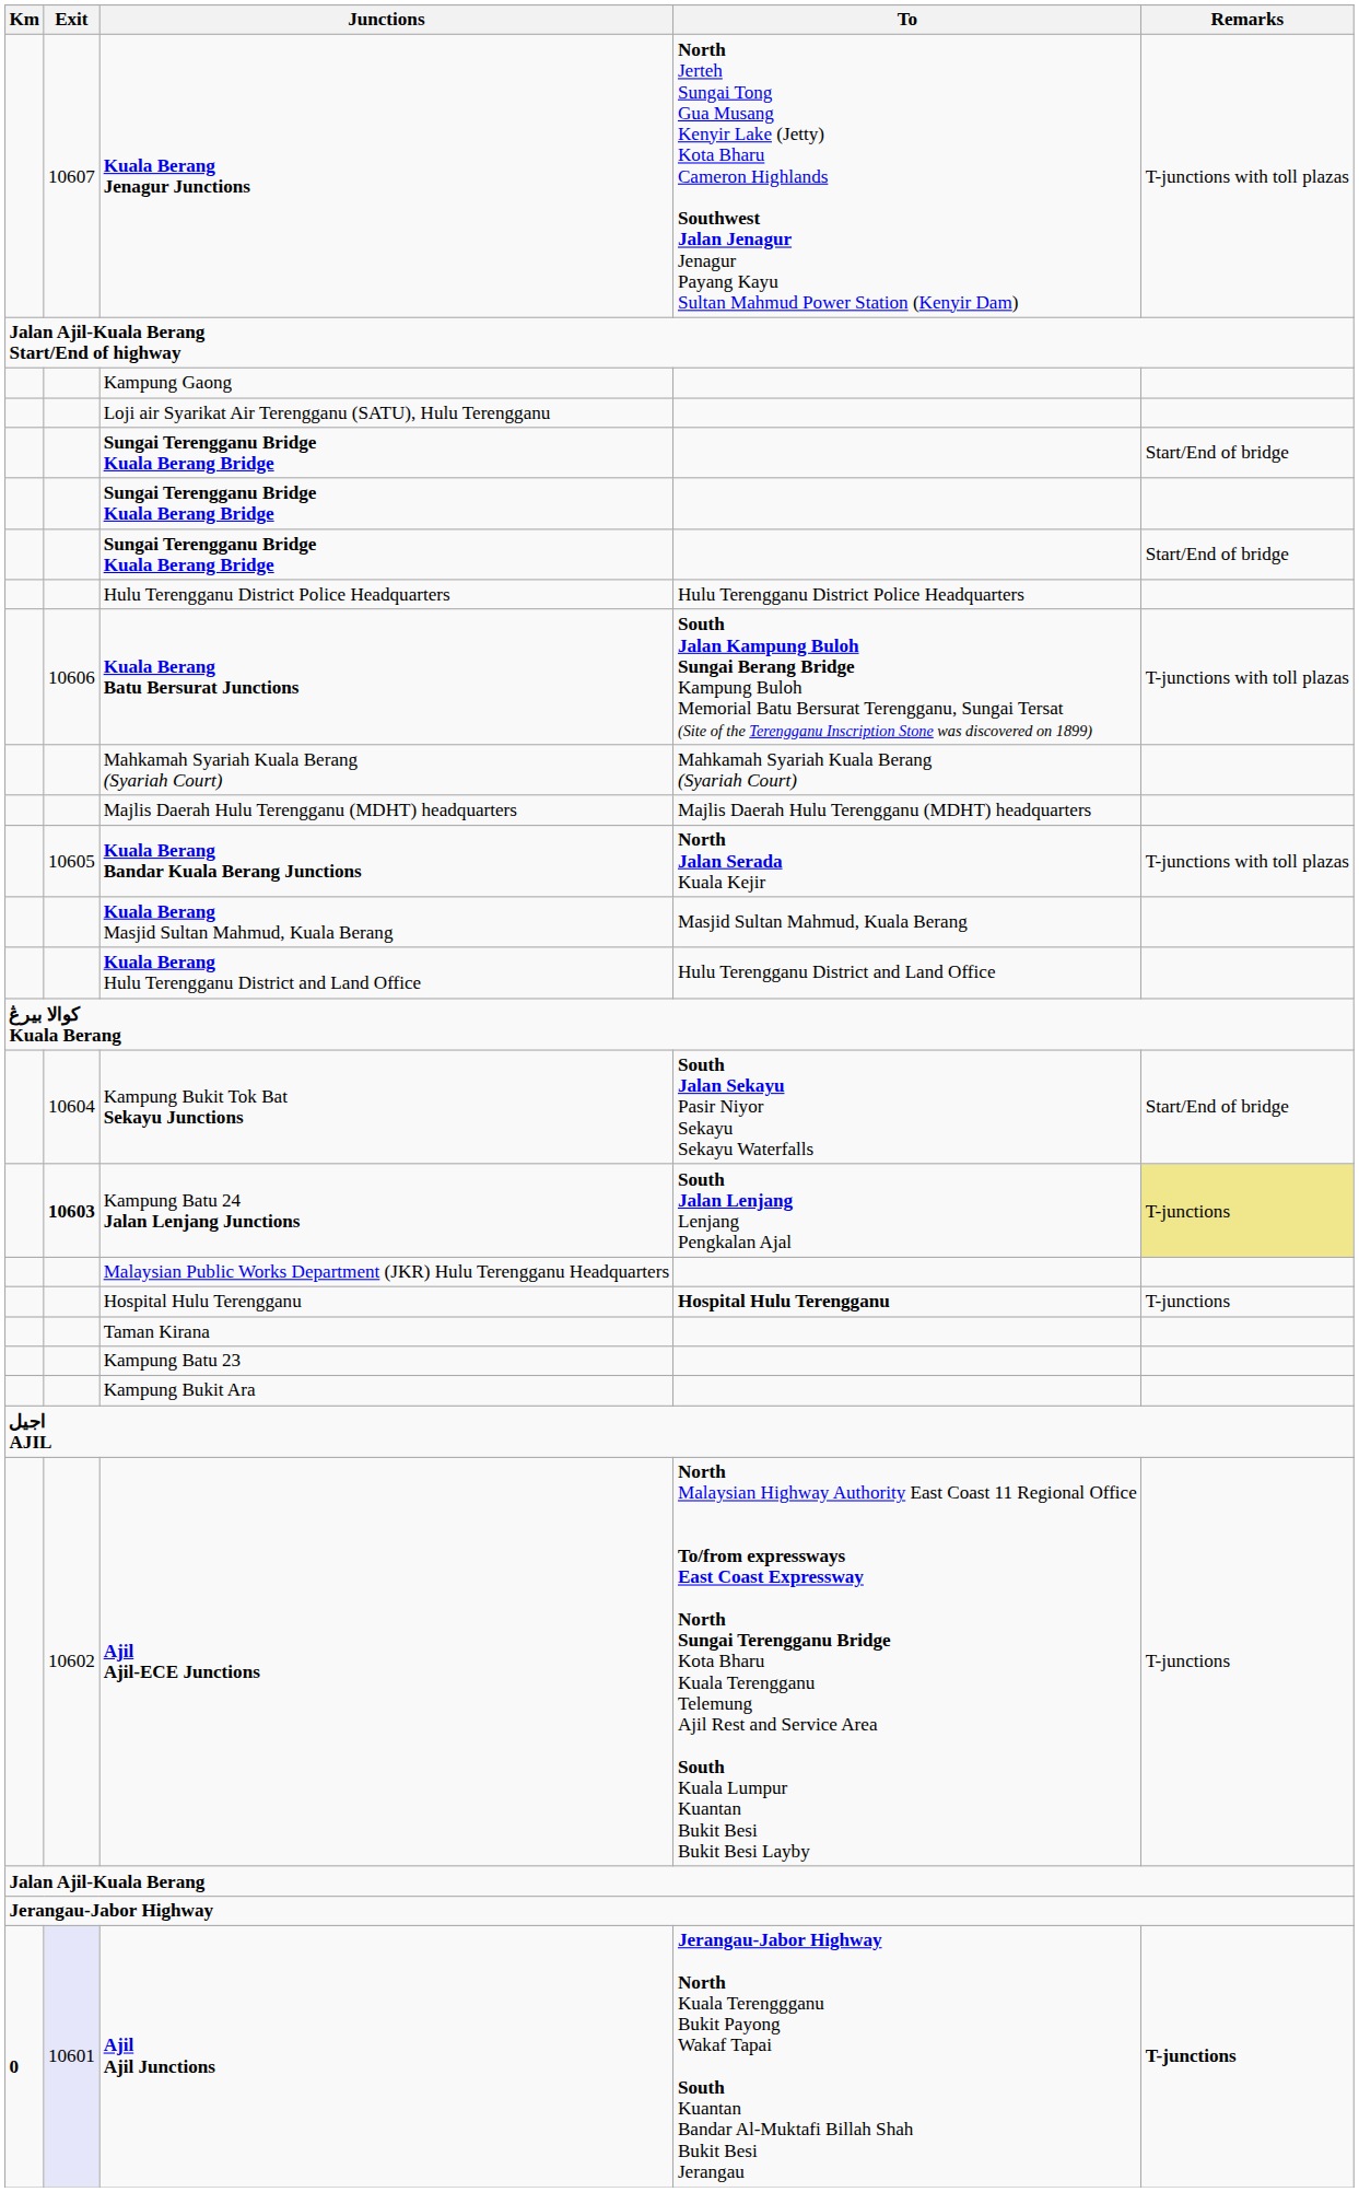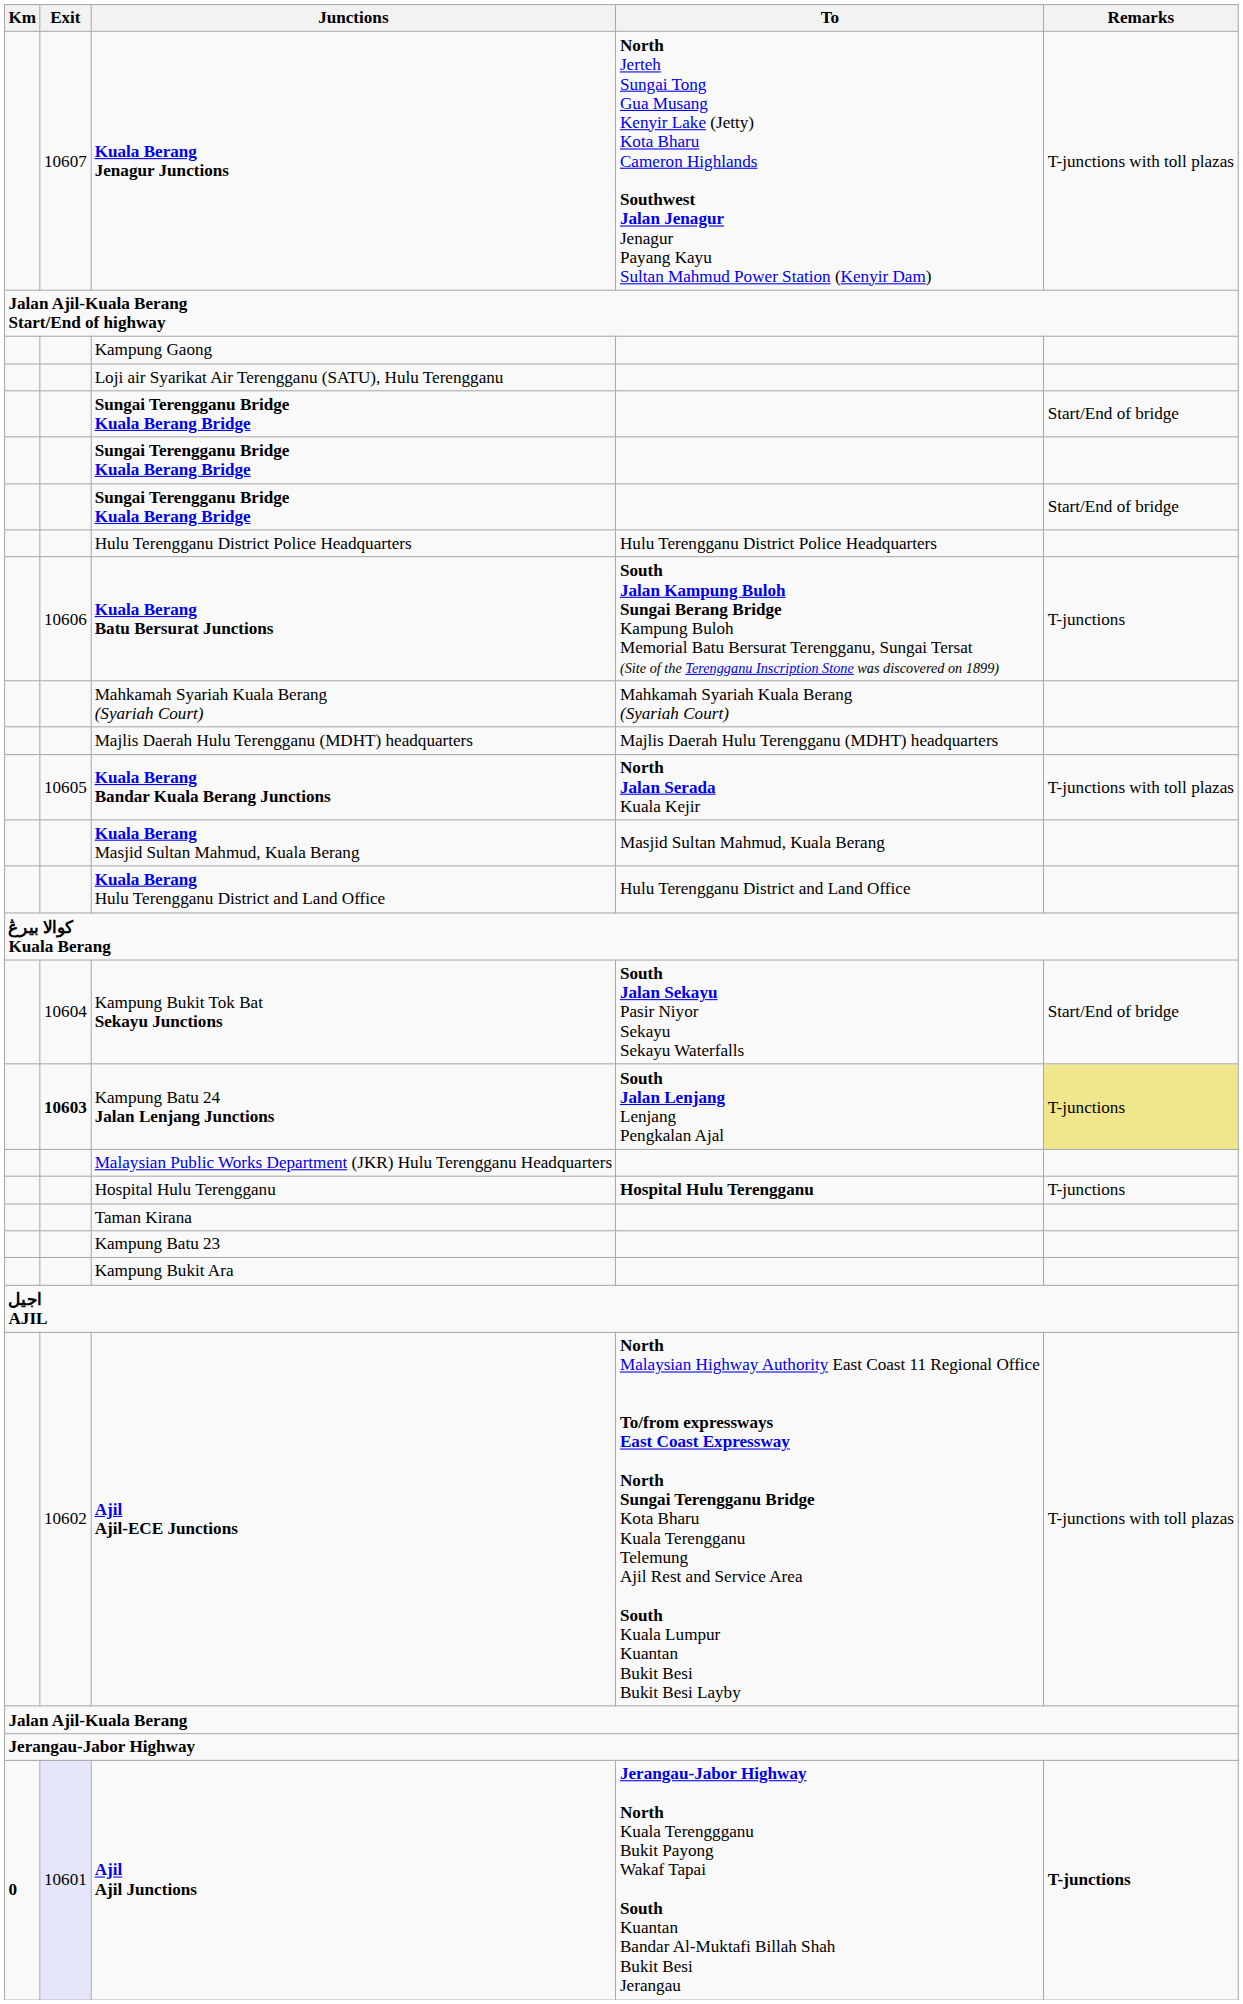 <table class="wikitable">
 <tr>
 <th>Km</th>
 <th>Exit</th>
 <th>Junctions</th>
 <th>To</th>
 <th>Remarks</th>
 </tr>
 <tr>
 <td></td>
 <td>10607</td>
 <td><strong><a href='#'>Kuala Berang</a></strong><br><strong>Jenagur Junctions</strong></td>
 <td><strong>North</strong><br> <a href='#'>Jerteh</a><br> <a href='#'>Sungai Tong</a><br> <a href='#'>Gua Musang</a><br> <a href='#'>Kenyir Lake</a>   (Jetty)<br>   <a href='#'>Kota Bharu</a><br> <a href='#'>Cameron Highlands</a><br><br><strong>Southwest</strong><br> <strong><a href='#'>Jalan Jenagur</a></strong><br>Jenagur<br>Payang Kayu<br><a href='#'>Sultan Mahmud Power Station</a> (<a href='#'>Kenyir Dam</a>)</td>
 <td>T-junctions with toll plazas</td>
 </tr>
 <tr>
 <td style="width:600px" colspan="6" style="text-align:center; background:blue;"><strong><span> Jalan Ajil-Kuala Berang<br>Start/End of highway</span></strong></td>
 </tr>
 <tr>
 <td></td>
 <td></td>
 <td>Kampung Gaong</td>
 <td></td>
 <td></td>
 </tr>
 <tr>
 <td></td>
 <td></td>
 <td>Loji air Syarikat Air Terengganu (SATU), Hulu Terengganu</td>
 <td></td>
 <td></td>
 </tr>
 <tr>
 <td></td>
 <td></td>
 <td><strong>Sungai Terengganu Bridge</strong><br><strong><a href='#'>Kuala Berang Bridge</a></strong></td>
 <td></td>
 <td>Start/End of bridge</td>
 </tr>
 <tr>
 <td></td>
 <td></td>
 <td><strong>Sungai Terengganu Bridge</strong><br><strong><a href='#'>Kuala Berang Bridge</a></strong></td>
 <td></td>
 <td></td>
 </tr>
 <tr>
 <td></td>
 <td></td>
 <td><strong>Sungai Terengganu Bridge</strong><br><strong><a href='#'>Kuala Berang Bridge</a></strong></td>
 <td></td>
 <td>Start/End of bridge</td>
 </tr>
 <tr>
 <td></td>
 <td></td>
 <td>Hulu Terengganu District Police Headquarters</td>
 <td>Hulu Terengganu District Police Headquarters</td>
 <td></td>
 </tr>
 <tr>
 <td></td>
 <td>10606</td>
 <td><strong><a href='#'>Kuala Berang</a></strong><br><strong>Batu Bersurat Junctions</strong></td>
 <td><strong>South</strong><br> <strong><a href='#'>Jalan Kampung Buloh</a></strong><br><strong>Sungai Berang Bridge</strong><br>Kampung Buloh<br>Memorial Batu Bersurat Terengganu, Sungai Tersat<br><small><em>(Site of the <a href='#'>Terengganu Inscription Stone</a> was discovered on 1899)</em></small></td>
-<td>T-junctions with toll plazas</td>
+<td>T-junctions</td>
 </tr>
 <tr>
 <td></td>
 <td></td>
 <td>Mahkamah Syariah Kuala Berang<br><em>(Syariah Court)</em></td>
 <td>Mahkamah Syariah Kuala Berang<br><em>(Syariah Court)</em></td>
 <td></td>
 </tr>
 <tr>
 <td></td>
 <td></td>
 <td>Majlis Daerah Hulu Terengganu (MDHT) headquarters</td>
 <td>Majlis Daerah Hulu Terengganu (MDHT) headquarters</td>
 <td></td>
 </tr>
 <tr>
 <td></td>
 <td>10605</td>
 <td><strong><a href='#'>Kuala Berang</a></strong><br><strong>Bandar Kuala Berang Junctions</strong></td>
 <td><strong>North</strong><br> <strong><a href='#'>Jalan Serada</a></strong><br>Kuala Kejir</td>
 <td>T-junctions with toll plazas</td>
 </tr>
 <tr>
 <td></td>
 <td></td>
 <td><strong><a href='#'>Kuala Berang</a></strong><br>Masjid Sultan Mahmud, Kuala Berang </td>
 <td>Masjid Sultan Mahmud, Kuala Berang </td>
 <td></td>
 </tr>
 <tr>
 <td></td>
 <td></td>
 <td><strong><a href='#'>Kuala Berang</a></strong><br>Hulu Terengganu District and Land Office</td>
 <td>Hulu Terengganu District and Land Office</td>
 <td></td>
 </tr>
 <tr>
 <td style="width:600px" colspan="6" style="text-align:center; background:white;"><strong><span>كوالا بيرڠ<br>Kuala Berang</span></strong></td>
 </tr>
 <tr>
 <td></td>
 <td>10604</td>
 <td>Kampung Bukit Tok Bat<br><strong>Sekayu Junctions</strong></td>
 <td><strong>South</strong><br> <strong><a href='#'>Jalan Sekayu</a></strong><br>Pasir Niyor<br>Sekayu<br>Sekayu Waterfalls </td>
 <td>Start/End of bridge</td>
 </tr>
 <tr>
 <td></td>
 <td><strong>10603</strong></td>
 <td>Kampung Batu 24<br><strong>Jalan Lenjang Junctions</strong></td>
 <td><strong>South</strong><br> <strong><a href='#'>Jalan Lenjang</a></strong><br>Lenjang<br>Pengkalan Ajal</td>
 <td style="background: khaki;">T-junctions</td>
 </tr>
 <tr>
 <td></td>
 <td></td>
 <td><a href='#'>Malaysian Public Works Department</a> (JKR) Hulu Terengganu Headquarters</td>
 <td></td>
 <td></td>
 </tr>
 <tr>
 <td></td>
 <td></td>
 <td>Hospital Hulu Terengganu </td>
 <td><strong>Hospital Hulu Terengganu</strong> </td>
 <td>T-junctions</td>
 </tr>
 <tr>
 <td></td>
 <td></td>
 <td>Taman Kirana</td>
 <td></td>
 <td></td>
 </tr>
 <tr>
 <td></td>
 <td></td>
 <td>Kampung Batu 23</td>
 <td></td>
 <td></td>
 </tr>
 <tr>
 <td></td>
 <td></td>
 <td>Kampung Bukit Ara</td>
 <td></td>
 <td></td>
 </tr>
 <tr>
 <td style="width:600px" colspan="6" style="text-align:center; background:white;"><strong><span>اجيل<br>AJIL</span></strong></td>
 </tr>
 <tr>
 <td></td>
 <td>10602</td>
 <td><strong><a href='#'>Ajil</a></strong><br><strong>Ajil-ECE Junctions</strong></td>
 <td><strong>North</strong><br><a href='#'>Malaysian Highway Authority</a> East Coast 11 Regional Office<br><br><br><strong>To/from expressways</strong><br> <strong><a href='#'>East Coast Expressway</a></strong><br><br><strong>North</strong><br><strong>Sungai Terengganu Bridge</strong><br>Kota Bharu<br>Kuala Terengganu<br>Telemung<br> Ajil Rest and Service Area<br><br><strong>South</strong><br>Kuala Lumpur<br>Kuantan<br>Bukit Besi<br> Bukit Besi Layby</td>
-<td>T-junctions</td>
+<td>T-junctions with toll plazas</td>
 </tr>
 <tr>
 <td style="width:600px" colspan="6" style="text-align:center; background:blue;"><strong><span> Jalan Ajil-Kuala Berang</span></strong></td>
 </tr>
 <tr>
 <td style="width:600px" colspan="6" style="text-align:center; background:blue;"><strong><span> Jerangau-Jabor Highway</span></strong></td>
 </tr>
 <tr>
 <td><br><strong>0</strong></td>
 <td style="background: lavender;">10601</td>
 <td><strong><a href='#'>Ajil</a></strong><br><strong>Ajil Junctions</strong></td>
 <td> <strong><a href='#'>Jerangau-Jabor Highway</a></strong><br><br><strong>North</strong><br> Kuala Terenggganu<br> Bukit Payong<br> Wakaf Tapai<br><br><strong>South</strong><br>  Kuantan<br> Bandar Al-Muktafi Billah Shah<br> Bukit Besi<br> Jerangau</td>
 <td><strong>T-junctions</strong></td>
 </tr>
 </table>
